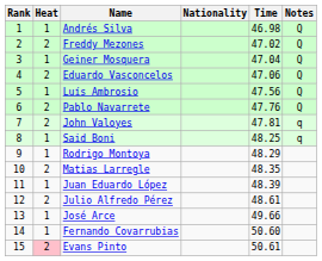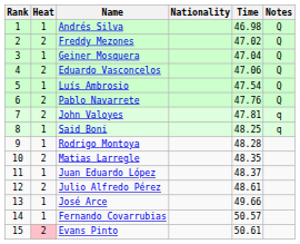 <table class="wikitable sortable" style="text-align:center">
 <tr>
 <th>Rank</th>
 <th>Heat</th>
 <th>Name</th>
 <th>Nationality</th>
 <th>Time</th>
 <th>Notes</th>
 </tr>
 <tr bgcolor=ccffcc>
 <td>1</td>
 <td>1</td>
 <td align=left><a href='#'>Andrés Silva</a></td>
 <td align=left></td>
 <td>46.98</td>
 <td>Q</td>
 </tr>
 <tr bgcolor=ccffcc>
 <td>2</td>
 <td>2</td>
 <td align=left><a href='#'>Freddy Mezones</a></td>
 <td align=left></td>
 <td>47.02</td>
 <td>Q</td>
 </tr>
 <tr bgcolor=ccffcc>
 <td>3</td>
 <td>1</td>
 <td align=left><a href='#'>Geiner Mosquera</a></td>
 <td align=left></td>
 <td>47.04</td>
 <td>Q</td>
 </tr>
 <tr bgcolor=ccffcc>
 <td>4</td>
 <td>2</td>
 <td align=left><a href='#'>Eduardo Vasconcelos</a></td>
 <td align=left></td>
 <td>47.06</td>
 <td>Q</td>
 </tr>
 <tr bgcolor=ccffcc>
 <td>5</td>
 <td>1</td>
 <td align=left><a href='#'>Luís Ambrosio</a></td>
 <td align=left></td>
-<td>47.56</td>
+<td>47.54</td>
 <td>Q</td>
 </tr>
 <tr bgcolor=ccffcc>
 <td>6</td>
 <td>2</td>
 <td align=left><a href='#'>Pablo Navarrete</a></td>
 <td align=left></td>
 <td>47.76</td>
 <td>Q</td>
 </tr>
 <tr bgcolor=ddffdd>
 <td>7</td>
 <td>2</td>
 <td align=left><a href='#'>John Valoyes</a></td>
 <td align=left></td>
 <td>47.81</td>
 <td>q</td>
 </tr>
 <tr bgcolor=ddffdd>
 <td>8</td>
 <td>1</td>
 <td align=left><a href='#'>Said Boni</a></td>
 <td align=left></td>
 <td>48.25</td>
 <td>q</td>
 </tr>
 <tr>
 <td>9</td>
 <td>1</td>
 <td align=left><a href='#'>Rodrigo Montoya</a></td>
 <td align=left></td>
-<td>48.29</td>
+<td>48.28</td>
 <td></td>
 </tr>
 <tr>
 <td>10</td>
 <td>2</td>
 <td align=left><a href='#'>Matias Larregle</a></td>
 <td align=left></td>
 <td>48.35</td>
 <td></td>
 </tr>
 <tr>
 <td>11</td>
 <td>1</td>
 <td align=left><a href='#'>Juan Eduardo López</a></td>
 <td align=left></td>
-<td>48.39</td>
+<td>48.37</td>
 <td></td>
 </tr>
 <tr>
 <td>12</td>
 <td>2</td>
 <td align=left><a href='#'>Julio Alfredo Pérez</a></td>
 <td align=left></td>
 <td>48.61</td>
 <td></td>
 </tr>
 <tr>
 <td>13</td>
 <td>1</td>
 <td align=left><a href='#'>José Arce</a></td>
 <td align=left></td>
 <td>49.66</td>
 <td></td>
 </tr>
 <tr>
 <td>14</td>
 <td>1</td>
 <td align=left><a href='#'>Fernando Covarrubias</a></td>
 <td align=left></td>
-<td>50.60</td>
+<td>50.57</td>
 <td></td>
 </tr>
 <tr>
 <td>15</td>
 <td style="background: pink;">2</td>
 <td align=left><a href='#'>Evans Pinto</a></td>
 <td align=left></td>
 <td>50.61</td>
 <td></td>
 </tr>
 </table>
